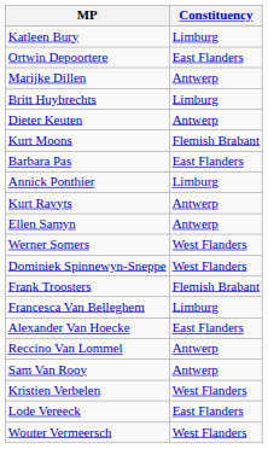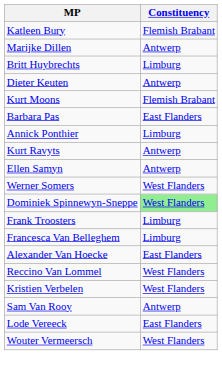 <table class="wikitable">
 <tr>
 <th>MP</th>
 <th><a href='#'>Constituency</a></th>
 </tr>
 <tr>
 <td><a href='#'>Katleen Bury</a></td>
-<td><a href='#'>Limburg</a></td>
-</tr>
-<tr>
-<td><a href='#'>Ortwin Depoortere</a></td>
-<td><a href='#'>East Flanders</a></td>
+<td><a href='#'>Flemish Brabant</a></td>
 </tr>
 <tr>
 <td><a href='#'>Marijke Dillen</a></td>
 <td><a href='#'>Antwerp</a></td>
 </tr>
 <tr>
 <td><a href='#'>Britt Huybrechts</a></td>
 <td><a href='#'>Limburg</a></td>
 </tr>
 <tr>
 <td><a href='#'>Dieter Keuten</a></td>
 <td><a href='#'>Antwerp</a></td>
 </tr>
 <tr>
 <td><a href='#'>Kurt Moons</a></td>
 <td><a href='#'>Flemish Brabant</a></td>
 </tr>
 <tr>
 <td><a href='#'>Barbara Pas</a></td>
 <td><a href='#'>East Flanders</a></td>
 </tr>
 <tr>
 <td><a href='#'>Annick Ponthier</a></td>
 <td><a href='#'>Limburg</a></td>
 </tr>
 <tr>
 <td><a href='#'>Kurt Ravyts</a></td>
 <td><a href='#'>Antwerp</a></td>
 </tr>
 <tr>
 <td><a href='#'>Ellen Samyn</a></td>
 <td><a href='#'>Antwerp</a></td>
 </tr>
 <tr>
 <td><a href='#'>Werner Somers</a></td>
 <td><a href='#'>West Flanders</a></td>
 </tr>
 <tr>
 <td><a href='#'>Dominiek Spinnewyn-Sneppe</a></td>
-<td><a href='#'>West Flanders</a></td>
+<td style="background: lightgreen;"><a href='#'>West Flanders</a></td>
 </tr>
 <tr>
 <td><a href='#'>Frank Troosters</a></td>
-<td><a href='#'>Flemish Brabant</a></td>
+<td><a href='#'>Limburg</a></td>
 </tr>
 <tr>
 <td><a href='#'>Francesca Van Belleghem</a></td>
 <td><a href='#'>Limburg</a></td>
 </tr>
 <tr>
 <td><a href='#'>Alexander Van Hoecke</a></td>
 <td><a href='#'>East Flanders</a></td>
 </tr>
 <tr>
 <td><a href='#'>Reccino Van Lommel</a></td>
-<td><a href='#'>Antwerp</a></td>
+<td><a href='#'>West Flanders</a></td>
+</tr>
+<tr>
+<td><a href='#'>Kristien Verbelen</a></td>
+<td><a href='#'>West Flanders</a></td>
 </tr>
 <tr>
 <td><a href='#'>Sam Van Rooy</a></td>
 <td><a href='#'>Antwerp</a></td>
-</tr>
-<tr>
-<td><a href='#'>Kristien Verbelen</a></td>
-<td><a href='#'>West Flanders</a></td>
 </tr>
 <tr>
 <td><a href='#'>Lode Vereeck</a></td>
 <td><a href='#'>East Flanders</a></td>
 </tr>
 <tr>
 <td><a href='#'>Wouter Vermeersch</a></td>
 <td><a href='#'>West Flanders</a></td>
 </tr>
 </table>
